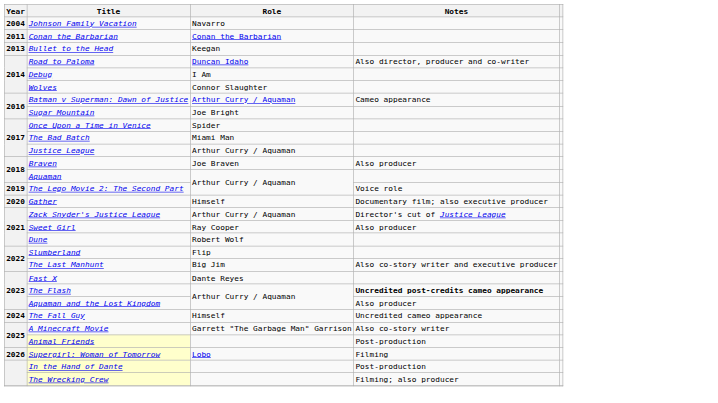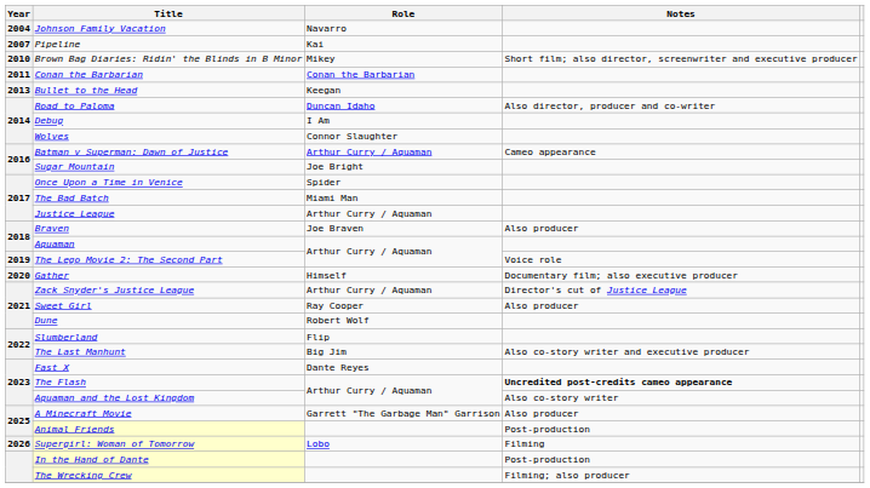 <table class="wikitable plainrowheaders sortable">
 <tr>
 <th scope="col">Year</th>
 <th scope="col">Title</th>
 <th scope="col">Role</th>
 <th scope="col" class="unsortable">Notes</th>
 <th scope="col" class="unsortable"></th>
 </tr>
 <tr>
 <th scope=row>2004</th>
 <td><em><a href='#'>Johnson Family Vacation</a></em></td>
 <td>Navarro</td>
 <td></td>
+<td style="text-align:center;"></td>
+</tr>
+<tr>
+<th scope=row>2007</th>
+<td><em>Pipeline</em></td>
+<td>Kai</td>
+<td></td>
+<td style="text-align:center;"></td>
+</tr>
+<tr>
+<th scope=row>2010</th>
+<td><em>Brown Bag Diaries: Ridin' the Blinds in B Minor</em></td>
+<td>Mikey</td>
+<td>Short film; also director, screenwriter and executive producer</td>
 <td style="text-align:center;"></td>
 </tr>
 <tr>
 <th scope=row>2011</th>
 <td><em><a href='#'>Conan the Barbarian</a></em></td>
 <td><a href='#'>Conan the Barbarian</a></td>
 <td></td>
 <td style="text-align:center;"></td>
 </tr>
 <tr>
 <th scope=row>2013</th>
 <td><em><a href='#'>Bullet to the Head</a></em></td>
 <td>Keegan</td>
 <td></td>
 <td style="text-align:center;"></td>
 </tr>
 <tr>
 <th scope=row rowspan=3>2014</th>
 <td><em><a href='#'>Road to Paloma</a></em></td>
 <td><a href='#'>Duncan Idaho</a></td>
 <td>Also director, producer and co-writer</td>
 <td style="text-align:center;"></td>
 </tr>
 <tr>
 <td><em><a href='#'>Debug</a></em></td>
 <td>I Am</td>
 <td></td>
 <td style="text-align:center;"></td>
 </tr>
 <tr>
 <td><em><a href='#'>Wolves</a></em></td>
 <td>Connor Slaughter</td>
 <td></td>
 <td style="text-align:center;"></td>
 </tr>
 <tr>
 <th scope=row rowspan=2>2016</th>
 <td><em><a href='#'>Batman v Superman: Dawn of Justice</a></em></td>
 <td><a href='#'>Arthur Curry / Aquaman</a></td>
 <td>Cameo appearance</td>
 <td style="text-align:center;"></td>
 </tr>
 <tr>
 <td><em><a href='#'>Sugar Mountain</a></em></td>
 <td>Joe Bright</td>
 <td></td>
 <td style="text-align:center;"></td>
 </tr>
 <tr>
 <th scope=row rowspan=3>2017</th>
 <td><em><a href='#'>Once Upon a Time in Venice</a></em></td>
 <td>Spider</td>
 <td></td>
 <td style="text-align:center;"></td>
 </tr>
 <tr>
 <td><em><a href='#'>The Bad Batch</a></em></td>
 <td>Miami Man</td>
 <td></td>
 <td style="text-align:center;"></td>
 </tr>
 <tr>
 <td><em><a href='#'>Justice League</a></em></td>
 <td>Arthur Curry / Aquaman</td>
 <td></td>
 <td style="text-align:center;"></td>
 </tr>
 <tr>
 <th scope=row rowspan=2>2018</th>
 <td><em><a href='#'>Braven</a></em></td>
 <td>Joe Braven</td>
 <td>Also producer</td>
 <td style="text-align:center;"></td>
 </tr>
 <tr>
 <td><em><a href='#'>Aquaman</a></em></td>
 <td rowspan=2>Arthur Curry / Aquaman</td>
 <td></td>
 <td style="text-align:center;"></td>
 </tr>
 <tr>
 <th scope=row>2019</th>
 <td><em><a href='#'>The Lego Movie 2: The Second Part</a></em></td>
 <td>Voice role</td>
 <td style="text-align:center;"></td>
 </tr>
 <tr>
 <th scope=row>2020</th>
 <td><em><a href='#'>Gather</a></em></td>
 <td>Himself</td>
 <td>Documentary film; also executive producer</td>
 <td style="text-align:center;"></td>
 </tr>
 <tr>
 <th scope=row rowspan=3>2021</th>
 <td><em><a href='#'>Zack Snyder's Justice League</a></em></td>
 <td>Arthur Curry / Aquaman</td>
 <td>Director's cut of <em><a href='#'>Justice League</a></em></td>
 <td></td>
 </tr>
 <tr>
 <td><em><a href='#'>Sweet Girl</a></em></td>
 <td>Ray Cooper</td>
 <td>Also producer</td>
 <td style="text-align:center;"></td>
 </tr>
 <tr>
 <td><em><a href='#'>Dune</a></em></td>
 <td>Robert Wolf</td>
 <td></td>
 <td style="text-align:center;"></td>
 </tr>
 <tr>
 <th scope=row rowspan=2>2022</th>
 <td><em><a href='#'>Slumberland</a></em></td>
 <td>Flip</td>
 <td></td>
 <td style="text-align:center;"></td>
 </tr>
 <tr>
 <td><em><a href='#'>The Last Manhunt</a></em></td>
 <td>Big Jim</td>
 <td>Also co-story writer and executive producer</td>
 <td style="text-align:center;"></td>
 </tr>
 <tr>
 <th scope=row rowspan=3>2023</th>
 <td><em><a href='#'>Fast X</a></em></td>
 <td>Dante Reyes</td>
 <td></td>
 <td style="text-align:center;"></td>
 </tr>
 <tr>
 <td><em><a href='#'>The Flash</a></em></td>
 <td rowspan=2>Arthur Curry / Aquaman</td>
 <td><strong>Uncredited post-credits cameo appearance</strong></td>
 <td></td>
 </tr>
 <tr>
 <td><em><a href='#'>Aquaman and the Lost Kingdom</a></em></td>
-<td>Also producer</td>
-<td style="text-align:center;"></td>
-</tr>
-<tr>
-<th scope=row>2024</th>
-<td><em><a href='#'>The Fall Guy</a></em></td>
-<td>Himself</td>
-<td>Uncredited cameo appearance</td>
+<td>Also co-story writer</td>
 <td style="text-align:center;"></td>
 </tr>
 <tr>
 <th scope=row rowspan="2">2025</th>
 <td><em><a href='#'>A Minecraft Movie</a></em></td>
 <td>Garrett "The Garbage Man" Garrison</td>
-<td>Also co-story writer</td>
+<td>Also producer</td>
 <td style="text-align:center;"></td>
 </tr>
 <tr>
 <td style="background:#FFFFCC;"><em><a href='#'>Animal Friends</a></em> </td>
 <td></td>
 <td>Post-production</td>
 <td style="text-align:center;"></td>
 </tr>
 <tr>
 <th scope=row>2026</th>
 <td style="background:#FFFFCC;"><em><a href='#'>Supergirl: Woman of Tomorrow</a></em> </td>
 <td><a href='#'>Lobo</a></td>
 <td>Filming</td>
 <td style="text-align:center;"></td>
 </tr>
 <tr>
 <th scope=row rowspan="2"></th>
 <td style="background:#FFFFCC;"><em><a href='#'>In the Hand of Dante</a></em> </td>
 <td></td>
 <td>Post-production</td>
 <td style="text-align:center;"></td>
 </tr>
 <tr>
 <td style="background:#FFFFCC;"><em><a href='#'>The Wrecking Crew</a></em> </td>
 <td></td>
 <td>Filming; also producer</td>
 <td style="text-align:center;"></td>
 </tr>
 <tr>
 </tr>
 </table>
